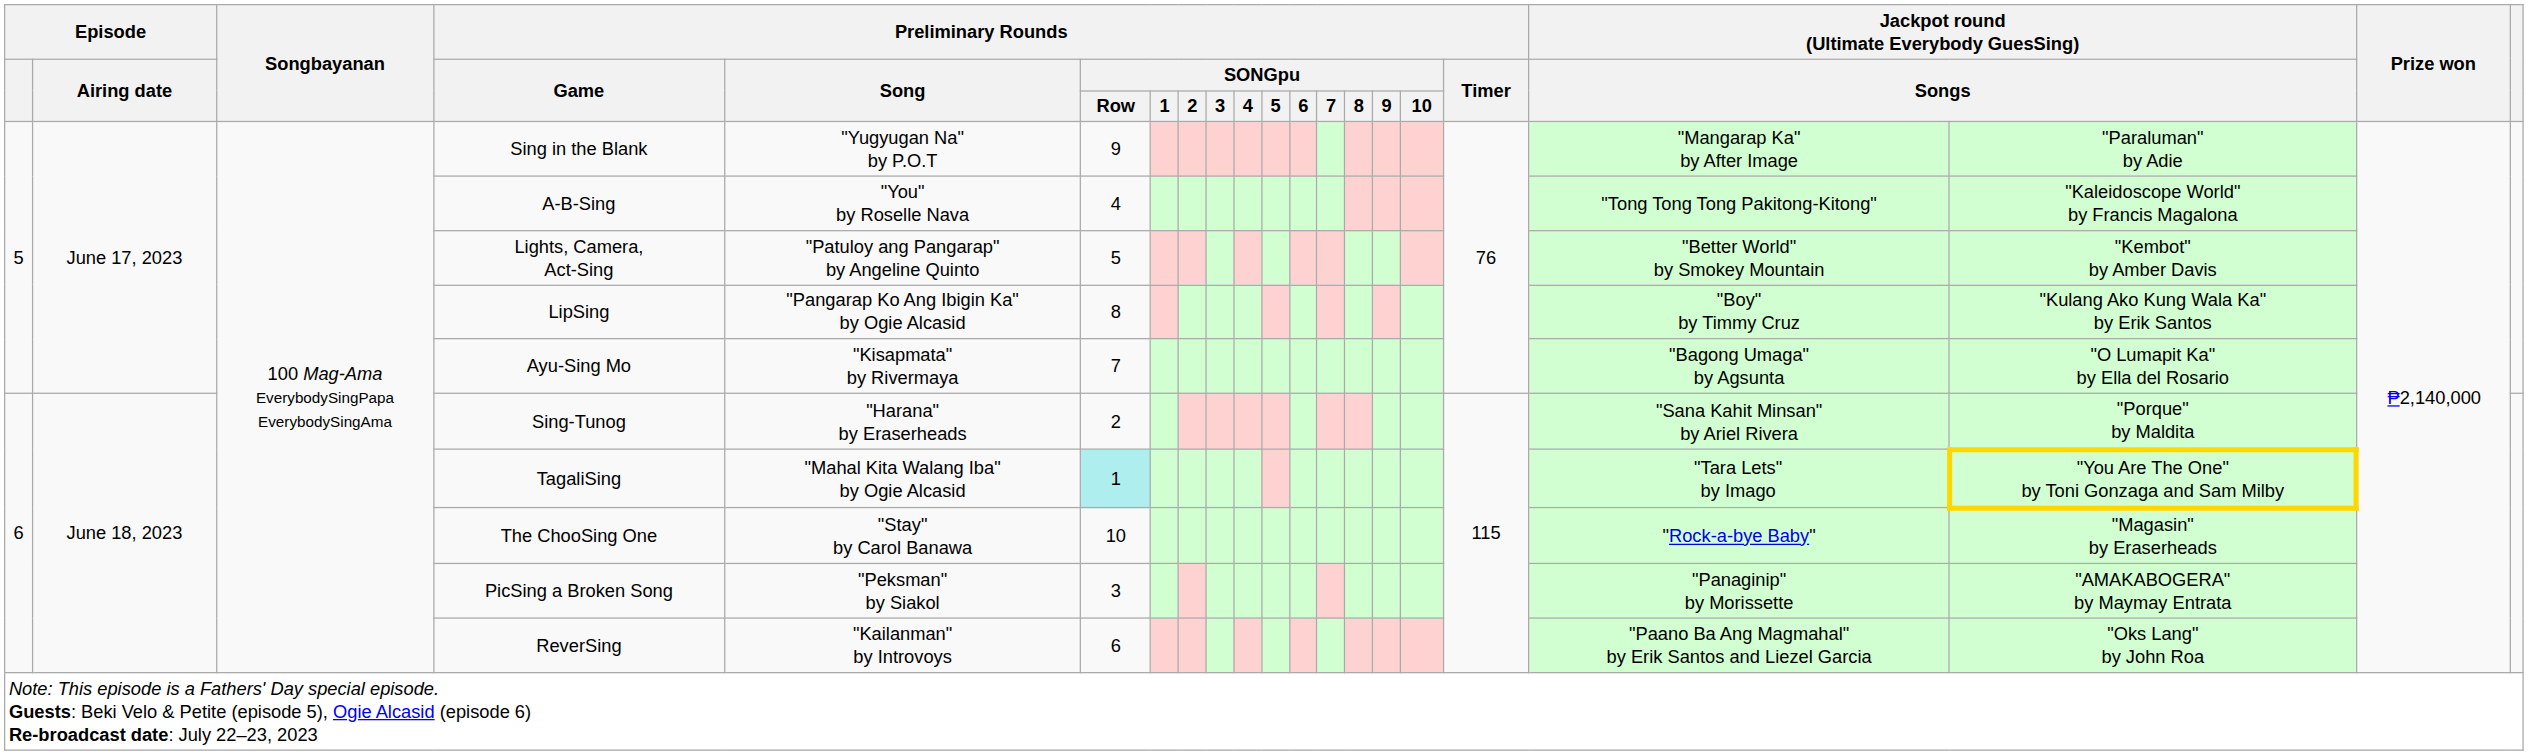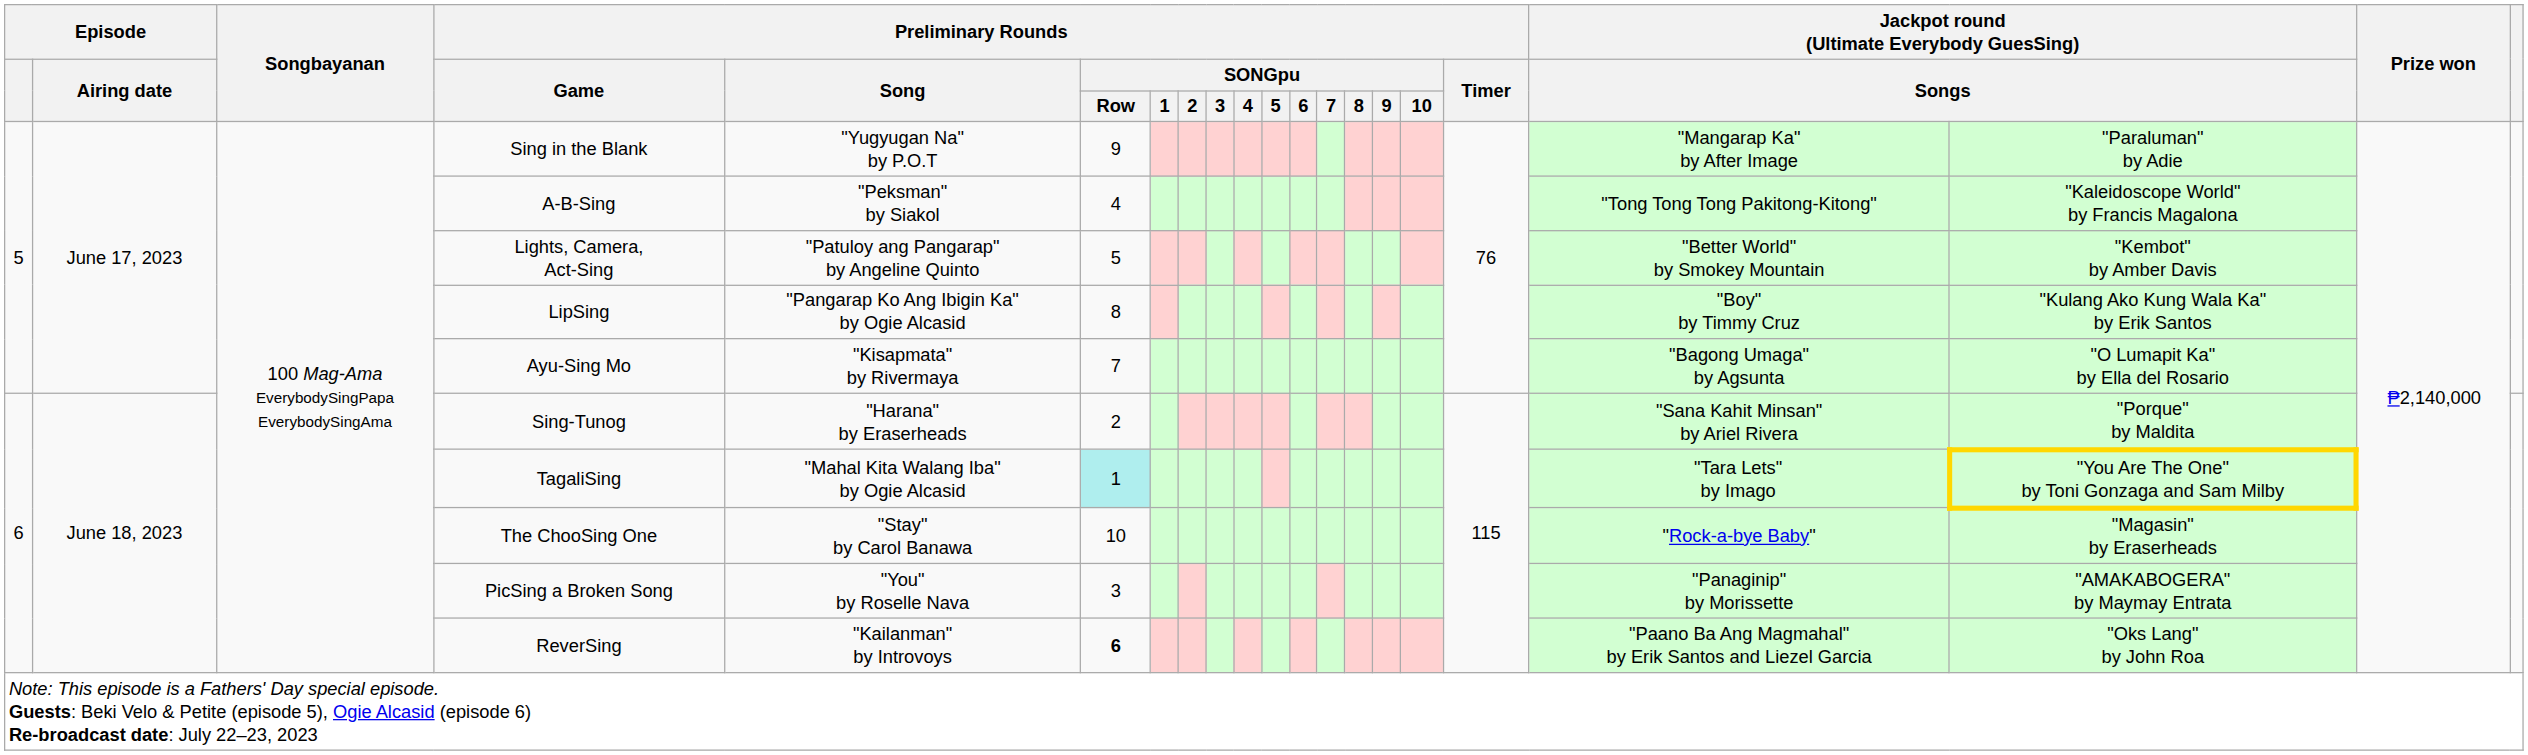 <table class="wikitable" style="text-align:center; font-size:90%; line-height:18px;" width="100%">
 <tr>
 <th colspan="2">Episode</th>
 <th rowspan="3">Songbayanan</th>
 <th colspan="14">Preliminary Rounds</th>
 <th colspan="2">Jackpot round<br><strong>(Ultimate Everybody GuesSing)</strong></th>
 <th rowspan="3">Prize won</th>
 <th rowspan="3"></th>
 </tr>
 <tr>
 <th rowspan="2"></th>
 <th rowspan="2">Airing date</th>
 <th rowspan="2">Game</th>
 <th rowspan="2">Song</th>
 <th colspan="11">SONGpu</th>
 <th rowspan="2">Timer</th>
 <th colspan="2" rowspan="2">Songs</th>
 </tr>
 <tr>
 <th>Row</th>
 <th>1</th>
 <th>2</th>
 <th>3</th>
 <th>4</th>
 <th>5</th>
 <th>6</th>
 <th>7</th>
 <th>8</th>
 <th>9</th>
 <th>10</th>
 </tr>
 <tr>
 <td rowspan="5">5</td>
 <td rowspan="5">June 17, 2023</td>
 <td rowspan="10">100 <em>Mag-Ama</em><br><small>EverybodySingPapa<br>EverybodySingAma</small></td>
 <td>Sing in the Blank</td>
 <td>"Yugyugan Na"<br>by P.O.T</td>
 <td>9</td>
 <td style="background:#FFD2D2"></td>
 <td style="background:#FFD2D2"></td>
 <td style="background:#FFD2D2"></td>
 <td style="background:#FFD2D2"></td>
 <td style="background:#FFD2D2"></td>
 <td style="background:#FFD2D2"></td>
 <td style="background:#D2FFD2"></td>
 <td style="background:#FFD2D2"></td>
 <td style="background:#FFD2D2"></td>
 <td style="background:#FFD2D2"></td>
 <td rowspan="5">76 </td>
 <td style="background:#D2FFD2">"Mangarap Ka"<br>by After Image</td>
 <td style="background:#D2FFD2">"Paraluman"<br>by Adie</td>
 <td rowspan="10"><a href='#'>₱</a>2,140,000</td>
 <td rowspan="5"><br></td>
 </tr>
 <tr>
 <td>A-B-Sing</td>
-<td>"You"<br>by Roselle Nava</td>
+<td>"Peksman"<br>by Siakol</td>
 <td>4</td>
 <td style="background:#D2FFD2"></td>
 <td style="background:#D2FFD2"></td>
 <td style="background:#D2FFD2"></td>
 <td style="background:#D2FFD2"></td>
 <td style="background:#D2FFD2"></td>
 <td style="background:#D2FFD2"></td>
 <td style="background:#D2FFD2"></td>
 <td style="background:#FFD2D2"></td>
 <td style="background:#FFD2D2"></td>
 <td style="background:#FFD2D2"></td>
 <td style="background:#D2FFD2">"Tong Tong Tong Pakitong-Kitong"</td>
 <td style="background:#D2FFD2">"Kaleidoscope World"<br>by Francis Magalona</td>
 </tr>
 <tr>
 <td>Lights, Camera,<br>Act-Sing</td>
 <td>"Patuloy ang Pangarap"<br>by Angeline Quinto</td>
 <td>5</td>
 <td style="background:#FFD2D2"></td>
 <td style="background:#FFD2D2"></td>
 <td style="background:#D2FFD2"></td>
 <td style="background:#FFD2D2"></td>
 <td style="background:#D2FFD2"></td>
 <td style="background:#FFD2D2"></td>
 <td style="background:#FFD2D2"></td>
 <td style="background:#D2FFD2"></td>
 <td style="background:#D2FFD2"></td>
 <td style="background:#FFD2D2"></td>
 <td style="background:#D2FFD2">"Better World"<br>by Smokey Mountain</td>
 <td style="background:#D2FFD2">"Kembot"<br>by Amber Davis</td>
 </tr>
 <tr>
 <td>LipSing</td>
 <td>"Pangarap Ko Ang Ibigin Ka"<br>by Ogie Alcasid</td>
 <td>8</td>
 <td style="background:#FFD2D2"></td>
 <td style="background:#D2FFD2"></td>
 <td style="background:#D2FFD2"></td>
 <td style="background:#D2FFD2"></td>
 <td style="background:#FFD2D2"></td>
 <td style="background:#D2FFD2"></td>
 <td style="background:#FFD2D2"></td>
 <td style="background:#D2FFD2"></td>
 <td style="background:#FFD2D2"></td>
 <td style="background:#D2FFD2"></td>
 <td style="background:#D2FFD2">"Boy"<br>by Timmy Cruz</td>
 <td style="background:#D2FFD2">"Kulang Ako Kung Wala Ka"<br>by Erik Santos</td>
 </tr>
 <tr>
 <td>Ayu-Sing Mo</td>
 <td>"Kisapmata"<br>by Rivermaya</td>
 <td>7</td>
 <td style="background:#D2FFD2"></td>
 <td style="background:#D2FFD2"></td>
 <td style="background:#D2FFD2"></td>
 <td style="background:#D2FFD2"></td>
 <td style="background:#D2FFD2"></td>
 <td style="background:#D2FFD2"></td>
 <td style="background:#D2FFD2"></td>
 <td style="background:#D2FFD2"></td>
 <td style="background:#D2FFD2"></td>
 <td style="background:#D2FFD2"></td>
 <td style="background:#D2FFD2">"Bagong Umaga"<br>by Agsunta</td>
 <td style="background:#D2FFD2">"O Lumapit Ka"<br>by Ella del Rosario</td>
 </tr>
 <tr>
 <td rowspan="5">6</td>
 <td rowspan="5">June 18, 2023</td>
 <td>Sing-Tunog</td>
 <td>"Harana"<br>by Eraserheads</td>
 <td>2</td>
 <td style="background:#D2FFD2"></td>
 <td style="background:#FFD2D2"></td>
 <td style="background:#FFD2D2"></td>
 <td style="background:#FFD2D2"></td>
 <td style="background:#FFD2D2"></td>
 <td style="background:#D2FFD2"></td>
 <td style="background:#FFD2D2"></td>
 <td style="background:#FFD2D2"></td>
 <td style="background:#D2FFD2"></td>
 <td style="background:#D2FFD2"></td>
 <td rowspan="5">115 </td>
 <td style="background:#D2FFD2">"Sana Kahit Minsan"<br>by Ariel Rivera</td>
 <td style="background:#D2FFD2">"Porque"<br>by Maldita</td>
 <td rowspan="5"><br></td>
 </tr>
 <tr>
 <td>TagaliSing</td>
 <td>"Mahal Kita Walang Iba"<br>by Ogie Alcasid</td>
 <td style="background: paleturquoise;">1</td>
 <td style="background:#D2FFD2"></td>
 <td style="background:#D2FFD2"></td>
 <td style="background:#D2FFD2"></td>
 <td style="background:#D2FFD2"></td>
 <td style="background:#FFD2D2"></td>
 <td style="background:#D2FFD2"></td>
 <td style="background:#D2FFD2"></td>
 <td style="background:#D2FFD2"></td>
 <td style="background:#D2FFD2"></td>
 <td style="background:#D2FFD2"></td>
 <td style="background:#D2FFD2">"Tara Lets"<br>by Imago</td>
 <td style="background: #D2FFD2; border:solid 4px #FFD700;">"You Are The One"<br>by Toni Gonzaga and Sam Milby</td>
 </tr>
 <tr>
 <td>The ChooSing One</td>
 <td>"Stay"<br>by Carol Banawa</td>
 <td>10</td>
 <td style="background:#D2FFD2"></td>
 <td style="background:#D2FFD2"></td>
 <td style="background:#D2FFD2"></td>
 <td style="background:#D2FFD2"></td>
 <td style="background:#D2FFD2"></td>
 <td style="background:#D2FFD2"></td>
 <td style="background:#D2FFD2"></td>
 <td style="background:#D2FFD2"></td>
 <td style="background:#D2FFD2"></td>
 <td style="background:#D2FFD2"></td>
 <td style="background:#D2FFD2">"<a href='#'>Rock-a-bye Baby</a>"</td>
 <td style="background:#D2FFD2">"Magasin"<br>by Eraserheads</td>
 </tr>
 <tr>
 <td>PicSing a Broken Song</td>
-<td>"Peksman"<br>by Siakol</td>
+<td>"You"<br>by Roselle Nava</td>
 <td>3</td>
 <td style="background:#D2FFD2"></td>
 <td style="background:#FFD2D2"></td>
 <td style="background:#D2FFD2"></td>
 <td style="background:#D2FFD2"></td>
 <td style="background:#D2FFD2"></td>
 <td style="background:#D2FFD2"></td>
 <td style="background:#FFD2D2"></td>
 <td style="background:#D2FFD2"></td>
 <td style="background:#D2FFD2"></td>
 <td style="background:#D2FFD2"></td>
 <td style="background:#D2FFD2">"Panaginip"<br>by Morissette</td>
 <td style="background:#D2FFD2">"AMAKABOGERA"<br>by Maymay Entrata</td>
 </tr>
 <tr>
 <td>ReverSing</td>
 <td>"Kailanman"<br>by Introvoys</td>
-<td>6</td>
+<td><strong>6</strong></td>
 <td style="background:#FFD2D2"></td>
 <td style="background:#FFD2D2"></td>
 <td style="background:#D2FFD2"></td>
 <td style="background:#FFD2D2"></td>
 <td style="background:#D2FFD2"></td>
 <td style="background:#FFD2D2"></td>
 <td style="background:#D2FFD2"></td>
 <td style="background:#FFD2D2"></td>
 <td style="background:#FFD2D2"></td>
 <td style="background:#FFD2D2"></td>
 <td style="background:#D2FFD2">"Paano Ba Ang Magmahal"<br>by Erik Santos and Liezel Garcia</td>
 <td style="background:#D2FFD2">"Oks Lang"<br>by John Roa</td>
 </tr>
 <tr>
 <td colspan="21" style="background:white;" align="left"><em>Note: This episode is a Fathers' Day special episode.</em><br><strong>Guests</strong>: Beki Velo & Petite (episode 5), <a href='#'>Ogie Alcasid</a> (episode 6)<br><strong>Re-broadcast date</strong>: July 22–23, 2023</td>
 </tr>
 </table>
